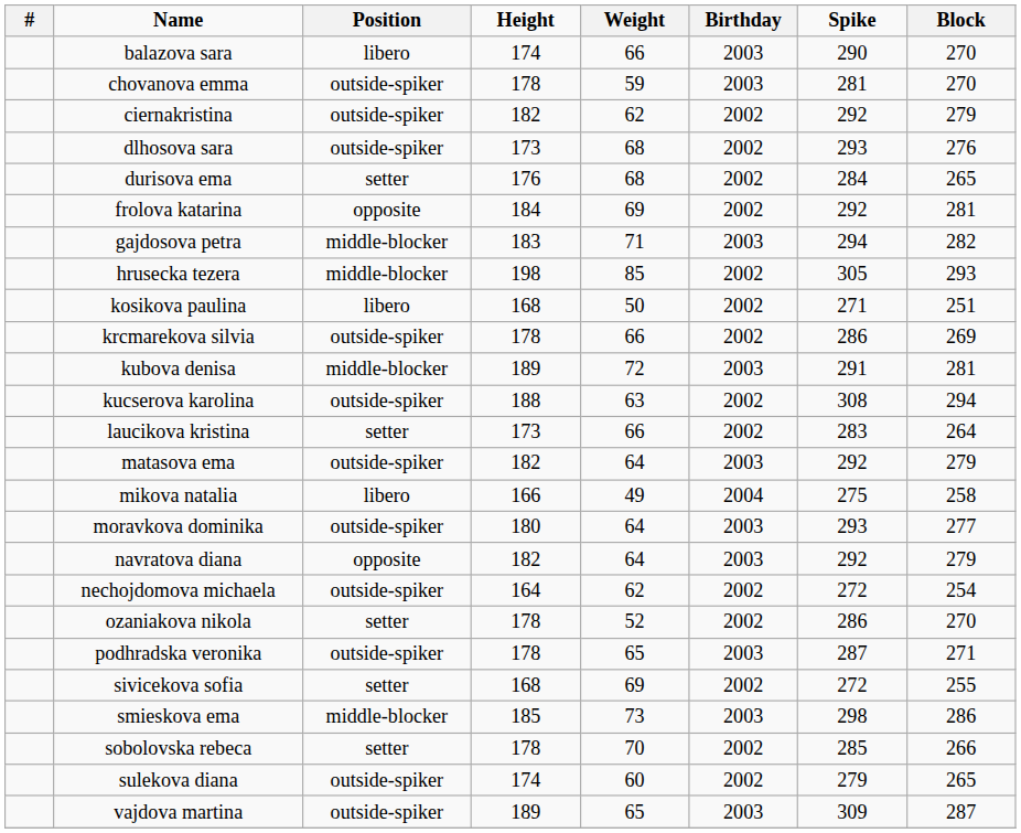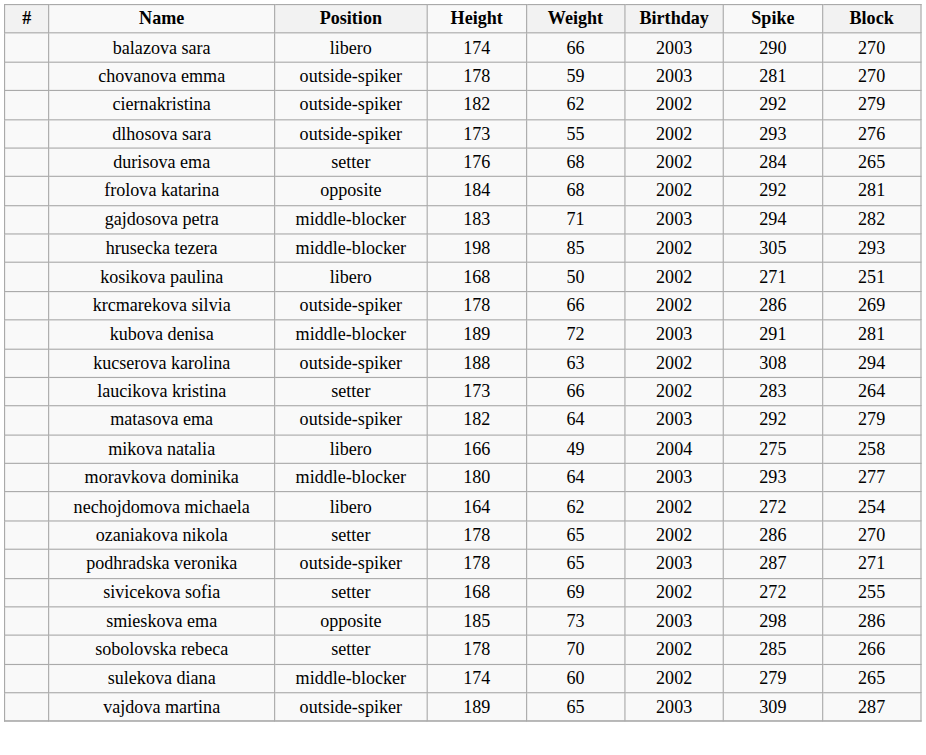 <table class="wikitable sortable" style="text-align:center;">
 <tr>
 <th style="width:2em">#</th>
 <td style="width:12em"><strong>Name</strong></td>
 <th style="width:8em"><strong>Position</strong></th>
 <td style="width:5em"><strong>Height</strong></td>
 <th style="width:5em"><strong>Weight</strong></th>
 <th style="width:5em"><strong>Birthday</strong></th>
 <td style="width:5em"><strong>Spike</strong></td>
 <th style="width:5em"><strong>Block</strong></th>
 </tr>
 <tr>
 <td></td>
 <td>balazova sara</td>
 <td>libero</td>
 <td>174</td>
 <td>66</td>
 <td>2003</td>
 <td>290</td>
 <td>270</td>
 </tr>
 <tr>
 <td></td>
 <td>chovanova emma</td>
 <td>outside-spiker</td>
 <td>178</td>
 <td>59</td>
 <td>2003</td>
 <td>281</td>
 <td>270</td>
 </tr>
 <tr>
 <td></td>
 <td>ciernakristina</td>
 <td>outside-spiker</td>
 <td>182</td>
 <td>62</td>
 <td>2002</td>
 <td>292</td>
 <td>279</td>
 </tr>
 <tr>
 <td></td>
 <td>dlhosova sara</td>
 <td>outside-spiker</td>
 <td>173</td>
-<td>68</td>
+<td>55</td>
 <td>2002</td>
 <td>293</td>
 <td>276</td>
 </tr>
 <tr>
 <td></td>
 <td>durisova ema</td>
 <td>setter</td>
 <td>176</td>
 <td>68</td>
 <td>2002</td>
 <td>284</td>
 <td>265</td>
 </tr>
 <tr>
 <td></td>
 <td>frolova katarina</td>
 <td>opposite</td>
 <td>184</td>
-<td>69</td>
+<td>68</td>
 <td>2002</td>
 <td>292</td>
 <td>281</td>
 </tr>
 <tr>
 <td></td>
 <td>gajdosova petra</td>
 <td>middle-blocker</td>
 <td>183</td>
 <td>71</td>
 <td>2003</td>
 <td>294</td>
 <td>282</td>
 </tr>
 <tr>
 <td></td>
 <td>hrusecka tezera</td>
 <td>middle-blocker</td>
 <td>198</td>
 <td>85</td>
 <td>2002</td>
 <td>305</td>
 <td>293</td>
 </tr>
 <tr>
 <td></td>
 <td>kosikova paulina</td>
 <td>libero</td>
 <td>168</td>
 <td>50</td>
 <td>2002</td>
 <td>271</td>
 <td>251</td>
 </tr>
 <tr>
 <td></td>
 <td>krcmarekova silvia</td>
 <td>outside-spiker</td>
 <td>178</td>
 <td>66</td>
 <td>2002</td>
 <td>286</td>
 <td>269</td>
 </tr>
 <tr>
 <td></td>
 <td>kubova denisa</td>
 <td>middle-blocker</td>
 <td>189</td>
 <td>72</td>
 <td>2003</td>
 <td>291</td>
 <td>281</td>
 </tr>
 <tr>
 <td></td>
 <td>kucserova karolina</td>
 <td>outside-spiker</td>
 <td>188</td>
 <td>63</td>
 <td>2002</td>
 <td>308</td>
 <td>294</td>
 </tr>
 <tr>
 <td></td>
 <td>laucikova kristina</td>
 <td>setter</td>
 <td>173</td>
 <td>66</td>
 <td>2002</td>
 <td>283</td>
 <td>264</td>
 </tr>
 <tr>
 <td></td>
 <td>matasova ema</td>
 <td>outside-spiker</td>
 <td>182</td>
 <td>64</td>
 <td>2003</td>
 <td>292</td>
 <td>279</td>
 </tr>
 <tr>
 <td></td>
 <td>mikova natalia</td>
 <td>libero</td>
 <td>166</td>
 <td>49</td>
 <td>2004</td>
 <td>275</td>
 <td>258</td>
 </tr>
 <tr>
 <td></td>
 <td>moravkova dominika</td>
-<td>outside-spiker</td>
+<td>middle-blocker</td>
 <td>180</td>
 <td>64</td>
 <td>2003</td>
 <td>293</td>
 <td>277</td>
 </tr>
 <tr>
 <td></td>
-<td>navratova diana</td>
-<td>opposite</td>
-<td>182</td>
-<td>64</td>
-<td>2003</td>
-<td>292</td>
-<td>279</td>
-</tr>
-<tr>
-<td></td>
 <td>nechojdomova michaela</td>
-<td>outside-spiker</td>
+<td>libero</td>
 <td>164</td>
 <td>62</td>
 <td>2002</td>
 <td>272</td>
 <td>254</td>
 </tr>
 <tr>
 <td></td>
 <td>ozaniakova nikola</td>
 <td>setter</td>
 <td>178</td>
-<td>52</td>
+<td>65</td>
 <td>2002</td>
 <td>286</td>
 <td>270</td>
 </tr>
 <tr>
 <td></td>
 <td>podhradska veronika</td>
 <td>outside-spiker</td>
 <td>178</td>
 <td>65</td>
 <td>2003</td>
 <td>287</td>
 <td>271</td>
 </tr>
 <tr>
 <td></td>
 <td>sivicekova sofia</td>
 <td>setter</td>
 <td>168</td>
 <td>69</td>
 <td>2002</td>
 <td>272</td>
 <td>255</td>
 </tr>
 <tr>
 <td></td>
 <td>smieskova ema</td>
-<td>middle-blocker</td>
+<td>opposite</td>
 <td>185</td>
 <td>73</td>
 <td>2003</td>
 <td>298</td>
 <td>286</td>
 </tr>
 <tr>
 <td></td>
 <td>sobolovska rebeca</td>
 <td>setter</td>
 <td>178</td>
 <td>70</td>
 <td>2002</td>
 <td>285</td>
 <td>266</td>
 </tr>
 <tr>
 <td></td>
 <td>sulekova diana</td>
-<td>outside-spiker</td>
+<td>middle-blocker</td>
 <td>174</td>
 <td>60</td>
 <td>2002</td>
 <td>279</td>
 <td>265</td>
 </tr>
 <tr>
 <td></td>
 <td>vajdova martina</td>
 <td>outside-spiker</td>
 <td>189</td>
 <td>65</td>
 <td>2003</td>
 <td>309</td>
 <td>287</td>
 </tr>
 <tr>
 </tr>
 </table>
